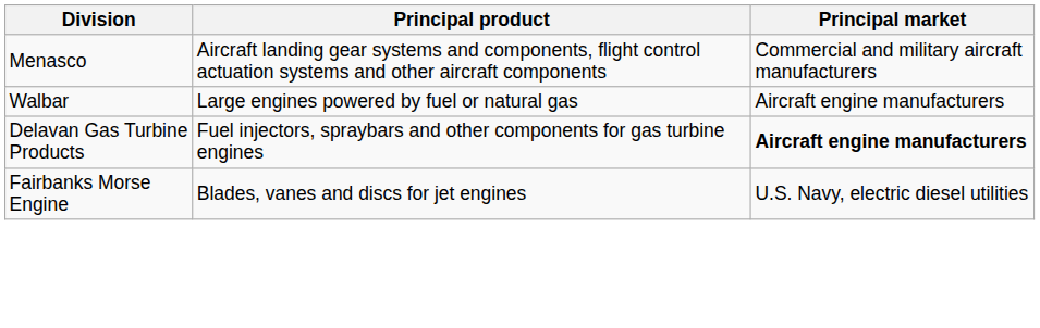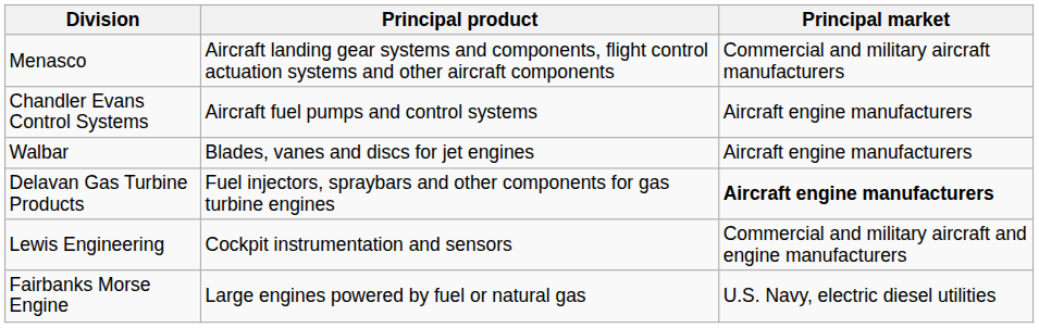 <table class="wikitable">
 <tr>
 <th>Division</th>
 <th>Principal product</th>
 <th>Principal market</th>
 </tr>
 <tr>
 <td>Menasco</td>
 <td>Aircraft landing gear systems and components, flight control actuation systems and other aircraft components</td>
 <td>Commercial and military aircraft manufacturers</td>
 </tr>
 <tr>
+<td>Chandler Evans Control Systems</td>
+<td>Aircraft fuel pumps and control systems</td>
+<td>Aircraft engine manufacturers</td>
+</tr>
+<tr>
 <td>Walbar</td>
-<td>Large engines powered by fuel or natural gas</td>
+<td>Blades, vanes and discs for jet engines</td>
 <td>Aircraft engine manufacturers</td>
 </tr>
 <tr>
 <td>Delavan Gas Turbine Products</td>
 <td>Fuel injectors, spraybars and other components for gas turbine engines</td>
 <td><strong>Aircraft engine manufacturers</strong></td>
 </tr>
 <tr>
+<td>Lewis Engineering</td>
+<td>Cockpit instrumentation and sensors</td>
+<td>Commercial and military aircraft and engine manufacturers</td>
+</tr>
+<tr>
 <td>Fairbanks Morse Engine</td>
-<td>Blades, vanes and discs for jet engines</td>
+<td>Large engines powered by fuel or natural gas</td>
 <td>U.S. Navy, electric diesel utilities</td>
 </tr>
 </table>
